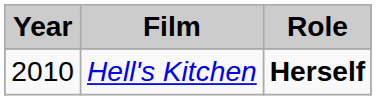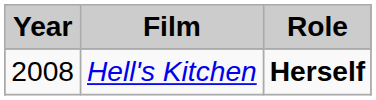 <table class="wikitable" ;>
 <tr style="text-align:center;">
 <th style="background:#ccc;">Year</th>
 <th style="background:#ccc;">Film</th>
 <th style="background:#ccc;">Role</th>
 </tr>
 <tr>
-<td>2010</td>
+<td>2008</td>
 <td><em><a href='#'>Hell's Kitchen</a></em></td>
 <td><strong>Herself</strong></td>
 </tr>
 </table>
